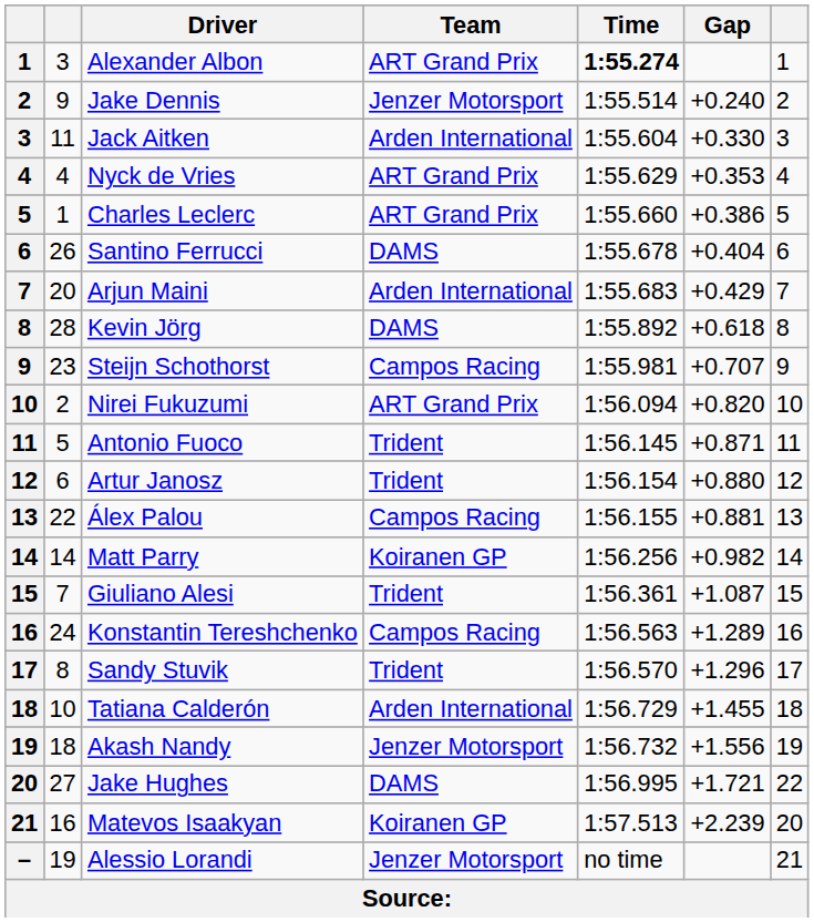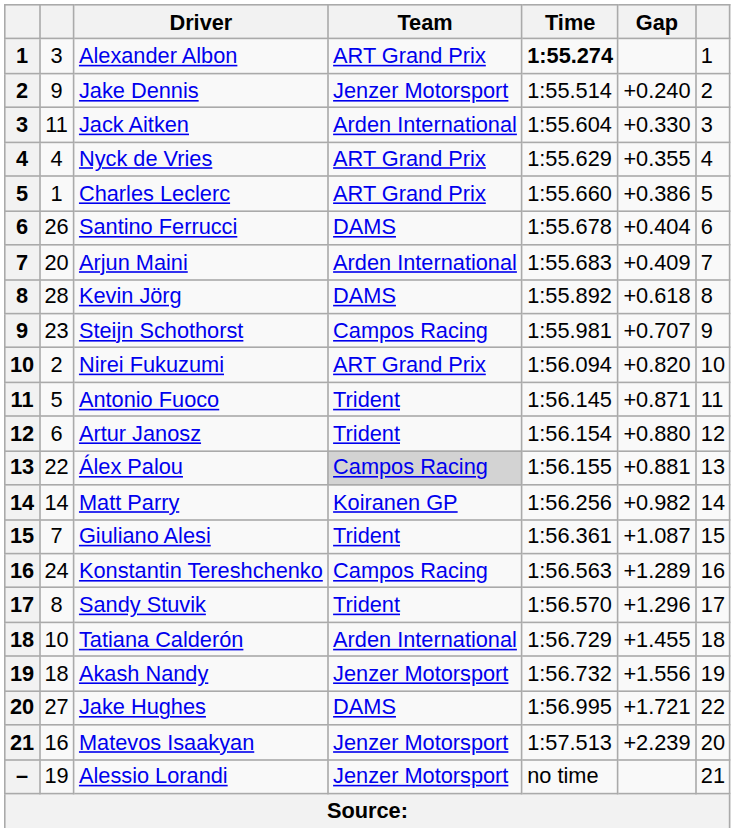 <table class="wikitable" style="font-size:85%">
 <tr>
 <th></th>
 <th></th>
 <th>Driver</th>
 <th>Team</th>
 <th>Time</th>
 <th>Gap</th>
 <th></th>
 </tr>
 <tr>
 <th>1</th>
 <td align="center">3</td>
 <td> <a href='#'>Alexander Albon</a></td>
 <td><a href='#'>ART Grand Prix</a></td>
 <td><strong>1:55.274</strong></td>
 <td></td>
 <td>1</td>
 </tr>
 <tr>
 <th>2</th>
 <td align="center">9</td>
 <td> <a href='#'>Jake Dennis</a></td>
 <td><a href='#'>Jenzer Motorsport</a></td>
 <td>1:55.514</td>
 <td>+0.240</td>
 <td>2</td>
 </tr>
 <tr>
 <th>3</th>
 <td align="center">11</td>
 <td> <a href='#'>Jack Aitken</a></td>
 <td><a href='#'>Arden International</a></td>
 <td>1:55.604</td>
 <td>+0.330</td>
 <td>3</td>
 </tr>
 <tr>
 <th>4</th>
 <td align="center">4</td>
 <td> <a href='#'>Nyck de Vries</a></td>
 <td><a href='#'>ART Grand Prix</a></td>
 <td>1:55.629</td>
-<td>+0.353</td>
+<td>+0.355</td>
 <td>4</td>
 </tr>
 <tr>
 <th>5</th>
 <td align="center">1</td>
 <td> <a href='#'>Charles Leclerc</a></td>
 <td><a href='#'>ART Grand Prix</a></td>
 <td>1:55.660</td>
 <td>+0.386</td>
 <td>5</td>
 </tr>
 <tr>
 <th>6</th>
 <td align="center">26</td>
 <td> <a href='#'>Santino Ferrucci</a></td>
 <td><a href='#'>DAMS</a></td>
 <td>1:55.678</td>
 <td>+0.404</td>
 <td>6</td>
 </tr>
 <tr>
 <th>7</th>
 <td align="center">20</td>
 <td> <a href='#'>Arjun Maini</a></td>
 <td><a href='#'>Arden International</a></td>
 <td>1:55.683</td>
-<td>+0.429</td>
+<td>+0.409</td>
 <td>7</td>
 </tr>
 <tr>
 <th>8</th>
 <td align="center">28</td>
 <td> <a href='#'>Kevin Jörg</a></td>
 <td><a href='#'>DAMS</a></td>
 <td>1:55.892</td>
 <td>+0.618</td>
 <td>8</td>
 </tr>
 <tr>
 <th>9</th>
 <td align="center">23</td>
 <td> <a href='#'>Steijn Schothorst</a></td>
 <td><a href='#'>Campos Racing</a></td>
 <td>1:55.981</td>
 <td>+0.707</td>
 <td>9</td>
 </tr>
 <tr>
 <th>10</th>
 <td align="center">2</td>
 <td> <a href='#'>Nirei Fukuzumi</a></td>
 <td><a href='#'>ART Grand Prix</a></td>
 <td>1:56.094</td>
 <td>+0.820</td>
 <td>10</td>
 </tr>
 <tr>
 <th>11</th>
 <td align="center">5</td>
 <td> <a href='#'>Antonio Fuoco</a></td>
 <td><a href='#'>Trident</a></td>
 <td>1:56.145</td>
 <td>+0.871</td>
 <td>11</td>
 </tr>
 <tr>
 <th>12</th>
 <td align="center">6</td>
 <td> <a href='#'>Artur Janosz</a></td>
 <td><a href='#'>Trident</a></td>
 <td>1:56.154</td>
 <td>+0.880</td>
 <td>12</td>
 </tr>
 <tr>
 <th>13</th>
 <td align="center">22</td>
 <td> <a href='#'>Álex Palou</a></td>
-<td><a href='#'>Campos Racing</a></td>
+<td style="background: lightgrey;"><a href='#'>Campos Racing</a></td>
 <td>1:56.155</td>
 <td>+0.881</td>
 <td>13</td>
 </tr>
 <tr>
 <th>14</th>
 <td align="center">14</td>
 <td> <a href='#'>Matt Parry</a></td>
 <td><a href='#'>Koiranen GP</a></td>
 <td>1:56.256</td>
 <td>+0.982</td>
 <td>14</td>
 </tr>
 <tr>
 <th>15</th>
 <td align="center">7</td>
 <td> <a href='#'>Giuliano Alesi</a></td>
 <td><a href='#'>Trident</a></td>
 <td>1:56.361</td>
 <td>+1.087</td>
 <td>15</td>
 </tr>
 <tr>
 <th>16</th>
 <td align="center">24</td>
 <td> <a href='#'>Konstantin Tereshchenko</a></td>
 <td><a href='#'>Campos Racing</a></td>
 <td>1:56.563</td>
 <td>+1.289</td>
 <td>16</td>
 </tr>
 <tr>
 <th>17</th>
 <td align="center">8</td>
 <td> <a href='#'>Sandy Stuvik</a></td>
 <td><a href='#'>Trident</a></td>
 <td>1:56.570</td>
 <td>+1.296</td>
 <td>17</td>
 </tr>
 <tr>
 <th>18</th>
 <td align="center">10</td>
 <td> <a href='#'>Tatiana Calderón</a></td>
 <td><a href='#'>Arden International</a></td>
 <td>1:56.729</td>
 <td>+1.455</td>
 <td>18</td>
 </tr>
 <tr>
 <th>19</th>
 <td align="center">18</td>
 <td> <a href='#'>Akash Nandy</a></td>
 <td><a href='#'>Jenzer Motorsport</a></td>
 <td>1:56.732</td>
 <td>+1.556</td>
 <td>19</td>
 </tr>
 <tr>
 <th>20</th>
 <td align="center">27</td>
 <td> <a href='#'>Jake Hughes</a></td>
 <td><a href='#'>DAMS</a></td>
 <td>1:56.995</td>
 <td>+1.721</td>
 <td>22</td>
 </tr>
 <tr>
 <th>21</th>
 <td align="center">16</td>
 <td> <a href='#'>Matevos Isaakyan</a></td>
-<td><a href='#'>Koiranen GP</a></td>
+<td><a href='#'>Jenzer Motorsport</a></td>
 <td>1:57.513</td>
 <td>+2.239</td>
 <td>20</td>
 </tr>
 <tr>
 <th>–</th>
 <td align="center">19</td>
 <td> <a href='#'>Alessio Lorandi</a></td>
 <td><a href='#'>Jenzer Motorsport</a></td>
 <td>no time</td>
 <td></td>
 <td>21</td>
 </tr>
 <tr>
 <th colspan="7">Source:</th>
 </tr>
 <tr>
 </tr>
 </table>
